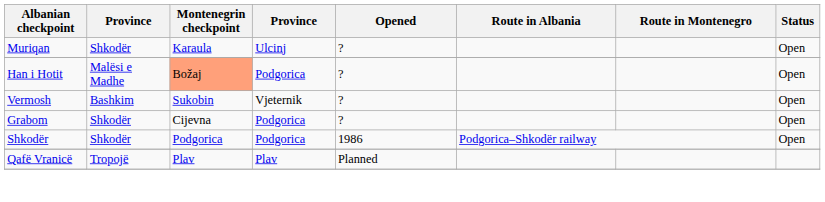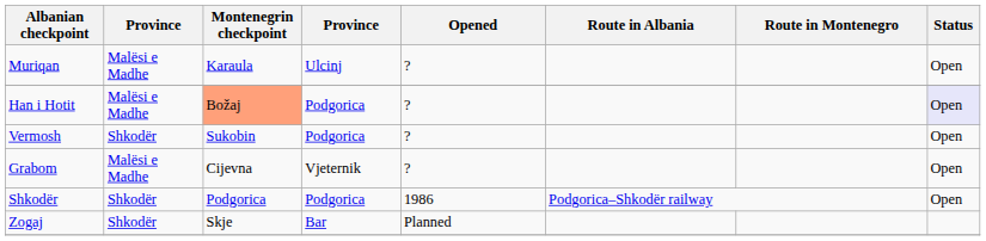 <table class="wikitable">
 <tr>
 <th width=100> Albanian checkpoint</th>
 <th width=100>Province</th>
 <th width=100> Montenegrin checkpoint</th>
 <th width=100>Province</th>
 <th width=150>Opened</th>
 <th width=200>Route in Albania</th>
 <th width=200>Route in Montenegro</th>
 <th width=50>Status</th>
 </tr>
 <tr>
 <td><a href='#'>Muriqan</a></td>
-<td><a href='#'>Shkodër</a></td>
+<td><a href='#'>Malësi e Madhe</a></td>
 <td><a href='#'>Karaula</a></td>
 <td><a href='#'>Ulcinj</a></td>
 <td>?</td>
 <td></td>
 <td></td>
 <td><span>Open</span></td>
 </tr>
 <tr>
 </tr>
 <tr>
 <td><a href='#'>Han i Hotit</a></td>
 <td><a href='#'>Malësi e Madhe</a></td>
 <td style="background: lightsalmon;">Božaj</td>
 <td><a href='#'>Podgorica</a></td>
 <td>?</td>
 <td></td>
 <td></td>
-<td><span>Open</span></td>
+<td style="background: lavender;"><span>Open</span></td>
 </tr>
 <tr>
 <td><a href='#'>Vermosh</a></td>
-<td><a href='#'>Bashkim</a></td>
+<td><a href='#'>Shkodër</a></td>
 <td><a href='#'>Sukobin</a></td>
-<td>Vjeternik</td>
+<td><a href='#'>Podgorica</a></td>
 <td>?</td>
 <td></td>
 <td></td>
 <td><span>Open</span></td>
 </tr>
 <tr>
 <td><a href='#'>Grabom</a></td>
-<td><a href='#'>Shkodër</a></td>
+<td><a href='#'>Malësi e Madhe</a></td>
 <td>Cijevna</td>
-<td><a href='#'>Podgorica</a></td>
+<td>Vjeternik</td>
 <td>?</td>
 <td></td>
 <td></td>
 <td><span>Open</span></td>
 </tr>
 <tr>
 <td><a href='#'>Shkodër</a></td>
 <td><a href='#'>Shkodër</a></td>
 <td><a href='#'>Podgorica</a></td>
 <td><a href='#'>Podgorica</a></td>
 <td>1986</td>
 <td colspan="2"><a href='#'>Podgorica–Shkodër railway</a></td>
 <td><span>Open</span></td>
 </tr>
 <tr>
-</tr>
-<tr>
-<td><a href='#'>Qafë Vranicë</a></td>
-<td><a href='#'>Tropojë</a></td>
-<td><a href='#'>Plav</a></td>
-<td><a href='#'>Plav</a></td>
+<td><a href='#'>Zogaj</a></td>
+<td><a href='#'>Shkodër</a></td>
+<td>Skje</td>
+<td><a href='#'>Bar</a></td>
 <td>Planned</td>
 <td></td>
 <td></td>
 <td></td>
 </tr>
 <tr>
 </tr>
+<tr>
+</tr>
 </table>
